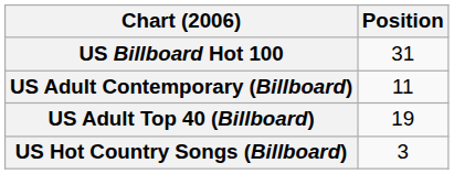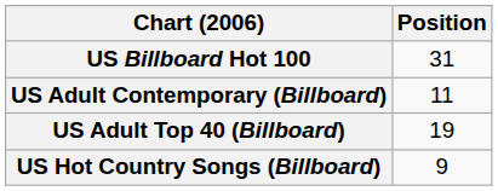 <table class="wikitable sortable plainrowheaders" style="text-align:center">
 <tr>
 <th scope="col">Chart (2006)</th>
 <th scope="col">Position</th>
 </tr>
 <tr>
 <th scope="row">US <em>Billboard</em> Hot 100</th>
 <td>31</td>
 </tr>
 <tr>
 <th scope="row">US Adult Contemporary (<em>Billboard</em>)</th>
 <td>11</td>
 </tr>
 <tr>
 <th scope="row">US Adult Top 40 (<em>Billboard</em>)</th>
 <td>19</td>
 </tr>
 <tr>
 <th scope="row">US Hot Country Songs (<em>Billboard</em>)</th>
-<td>3</td>
+<td>9</td>
 </tr>
 </table>
